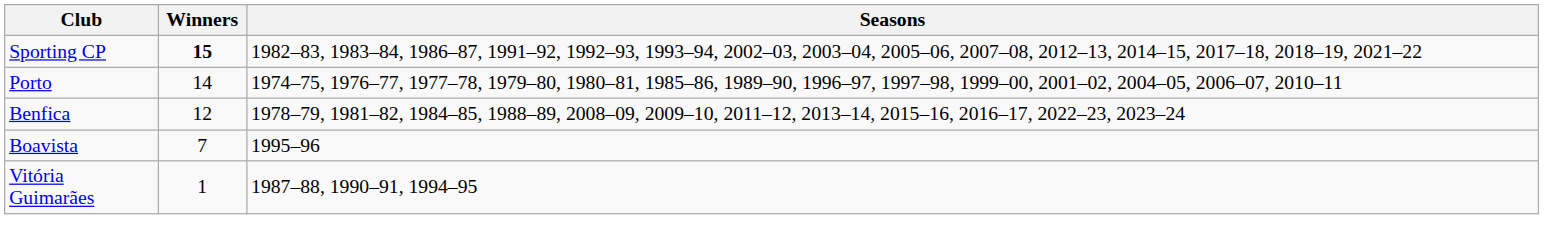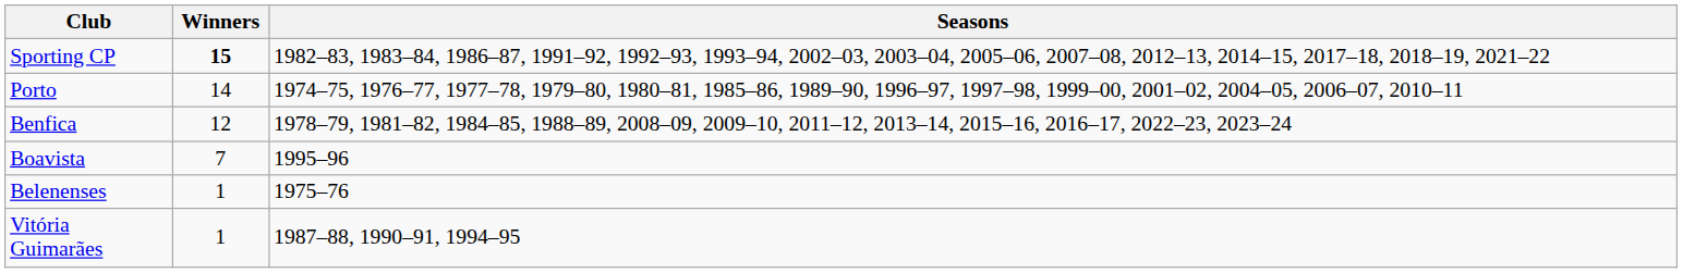 <table class="wikitable sortable" style="text-align:left;">
 <tr>
 <th width="10%">Club</th>
 <th>Winners</th>
 <th>Seasons</th>
 </tr>
 <tr>
 <td><a href='#'>Sporting CP</a></td>
 <td align="center"><strong>15</strong></td>
 <td>1982–83, 1983–84, 1986–87, 1991–92, 1992–93, 1993–94, 2002–03, 2003–04, 2005–06, 2007–08, 2012–13, 2014–15, 2017–18, 2018–19, 2021–22</td>
 </tr>
 <tr>
 <td><a href='#'>Porto</a></td>
 <td align="center">14</td>
 <td>1974–75, 1976–77, 1977–78, 1979–80, 1980–81, 1985–86, 1989–90, 1996–97, 1997–98, 1999–00, 2001–02, 2004–05, 2006–07, 2010–11</td>
 </tr>
 <tr>
 <td><a href='#'>Benfica</a></td>
 <td align="center">12</td>
 <td>1978–79, 1981–82, 1984–85, 1988–89, 2008–09, 2009–10, 2011–12, 2013–14, 2015–16, 2016–17, 2022–23, 2023–24</td>
 </tr>
 <tr>
 <td><a href='#'>Boavista</a></td>
 <td align="center">7</td>
 <td>1995–96</td>
 </tr>
 <tr>
+<td><a href='#'>Belenenses</a></td>
+<td align="center">1</td>
+<td>1975–76</td>
+</tr>
+<tr>
 <td><a href='#'>Vitória Guimarães</a></td>
 <td align="center">1</td>
 <td>1987–88, 1990–91, 1994–95</td>
 </tr>
 </table>
